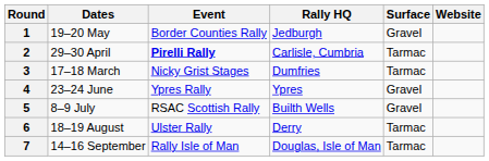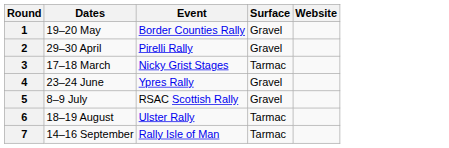 <table class="wikitable" style="font-size: 95%;">
 <tr>
 <th>Round</th>
 <th>Dates</th>
 <th>Event</th>
-<th>Rally HQ</th>
 <th>Surface</th>
 <th>Website</th>
 </tr>
 <tr>
 <th>1</th>
 <td>19–20 May</td>
 <td> <a href='#'>Border Counties Rally</a></td>
-<td><a href='#'>Jedburgh</a></td>
 <td>Gravel</td>
 <td></td>
 </tr>
 <tr>
 <th>2</th>
 <td>29–30 April</td>
-<td><strong> <a href='#'>Pirelli Rally</a></strong></td>
-<td><a href='#'>Carlisle, Cumbria</a></td>
-<td>Tarmac</td>
+<td> <a href='#'>Pirelli Rally</a></td>
+<td>Gravel</td>
 <td></td>
 </tr>
 <tr>
 <th>3</th>
 <td>17–18 March</td>
 <td> <a href='#'>Nicky Grist Stages</a></td>
-<td><a href='#'>Dumfries</a></td>
 <td>Tarmac</td>
 <td></td>
 </tr>
 <tr>
 <th>4</th>
 <td>23–24 June</td>
 <td> <a href='#'>Ypres Rally</a></td>
-<td><a href='#'>Ypres</a></td>
 <td>Gravel</td>
 <td></td>
 </tr>
 <tr>
 <th>5</th>
 <td>8–9 July</td>
 <td> RSAC <a href='#'>Scottish Rally</a></td>
-<td><a href='#'>Builth Wells</a></td>
 <td>Gravel</td>
 <td></td>
 </tr>
 <tr>
 <th>6</th>
 <td>18–19 August</td>
 <td> <a href='#'>Ulster Rally</a></td>
-<td><a href='#'>Derry</a></td>
 <td>Tarmac</td>
 <td></td>
 </tr>
 <tr>
 <th>7</th>
 <td>14–16 September</td>
 <td> <a href='#'>Rally Isle of Man</a></td>
-<td><a href='#'>Douglas, Isle of Man</a></td>
 <td>Tarmac</td>
 <td></td>
 </tr>
 </table>
